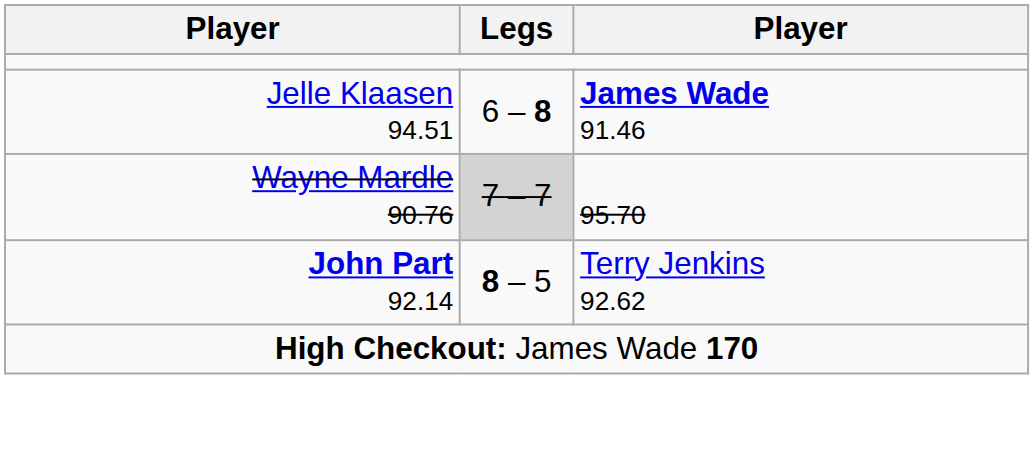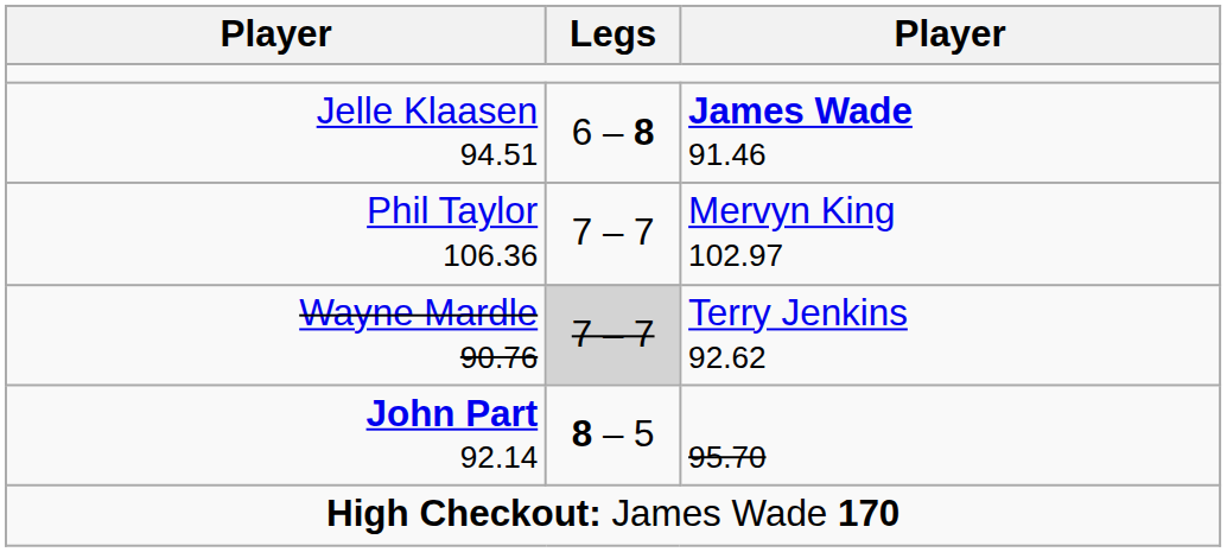 <table class=wikitable style="text-align:center">
 <tr>
 <th width=225>Player</th>
 <th width=50>Legs</th>
 <th width=225>Player</th>
 </tr>
 <tr align=center>
 <td colspan="3"></td>
 </tr>
 <tr align=left>
 <td align=right><a href='#'>Jelle Klaasen</a>  <br><small><span>94.51</span></small></td>
 <td align=center>6 – <strong>8</strong></td>
 <td> <strong><a href='#'>James Wade</a></strong> <br><small><span>91.46</span></small></td>
 </tr>
 <tr align=left>
+<td align=right><a href='#'>Phil Taylor</a>  <br><small><span>106.36</span></small></td>
+<td align=center>7 – 7</td>
+<td> <a href='#'>Mervyn King</a> <br><small><span>102.97</span></small></td>
+</tr>
+<tr align=left>
 <td align=right><s><a href='#'>Wayne Mardle</a></s>   <br><small><span><s>90.76</s></span></small></td>
 <td align=center style="background: lightgrey;"><s>7 – 7</s></td>
-<td> <br><small><span><s>95.70</s></span></small></td>
+<td> <a href='#'>Terry Jenkins</a> <br><small><span>92.62</span></small></td>
 </tr>
 <tr align=left>
 <td align=right><strong><a href='#'>John Part</a></strong>  <br><small><span>92.14</span></small></td>
 <td align=center><strong>8</strong> – 5</td>
-<td> <a href='#'>Terry Jenkins</a> <br><small><span>92.62</span></small></td>
+<td> <br><small><span><s>95.70</s></span></small></td>
 </tr>
 <tr align=center>
 <td colspan="3"><strong>High Checkout:</strong> James Wade <strong>170</strong></td>
 </tr>
 </table>
